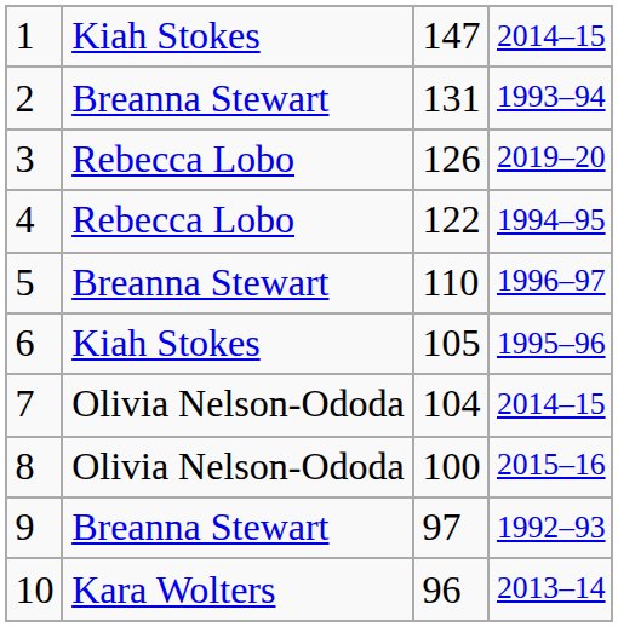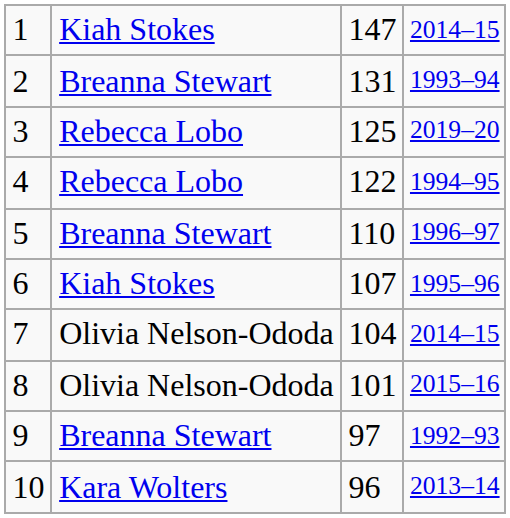 <table class="wikitable">
 <tr>
 </tr>
 <tr>
 <td>1</td>
 <td><a href='#'>Kiah Stokes</a></td>
 <td>147</td>
 <td style="font-size:80%;"><a href='#'>2014–15</a></td>
 </tr>
 <tr>
 <td>2</td>
 <td><a href='#'>Breanna Stewart</a></td>
 <td>131</td>
 <td style="font-size:80%;"><a href='#'>1993–94</a></td>
 </tr>
 <tr>
 <td>3</td>
 <td><a href='#'>Rebecca Lobo</a></td>
-<td>126</td>
+<td>125</td>
 <td style="font-size:80%;"><a href='#'>2019–20</a></td>
 </tr>
 <tr>
 <td>4</td>
 <td><a href='#'>Rebecca Lobo</a></td>
 <td>122</td>
 <td style="font-size:80%;"><a href='#'>1994–95</a></td>
 </tr>
 <tr>
 <td>5</td>
 <td><a href='#'>Breanna Stewart</a></td>
 <td>110</td>
 <td style="font-size:80%;"><a href='#'>1996–97</a></td>
 </tr>
 <tr>
 <td>6</td>
 <td><a href='#'>Kiah Stokes</a></td>
-<td>105</td>
+<td>107</td>
 <td style="font-size:80%;"><a href='#'>1995–96</a></td>
 </tr>
 <tr>
 <td>7</td>
 <td>Olivia Nelson-Ododa</td>
 <td>104</td>
 <td style="font-size:80%;"><a href='#'>2014–15</a></td>
 </tr>
 <tr>
 <td>8</td>
 <td>Olivia Nelson-Ododa</td>
-<td>100</td>
+<td>101</td>
 <td style="font-size:80%;"><a href='#'>2015–16</a></td>
 </tr>
 <tr>
 <td>9</td>
 <td><a href='#'>Breanna Stewart</a></td>
 <td>97</td>
 <td style="font-size:80%;"><a href='#'>1992–93</a></td>
 </tr>
 <tr>
 <td>10</td>
 <td><a href='#'>Kara Wolters</a></td>
 <td>96</td>
 <td style="font-size:80%;"><a href='#'>2013–14</a></td>
 </tr>
 </table>
